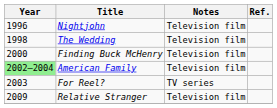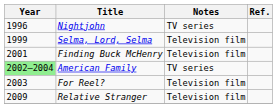 <table class="wikitable sortable">
 <tr>
 <th>Year</th>
 <th>Title</th>
 <th>Notes</th>
 <th class="unsortable">Ref.</th>
 </tr>
 <tr>
 <td>1996</td>
 <td><em><a href='#'>Nightjohn</a></em></td>
+<td>TV series</td>
+<td></td>
+</tr>
+<tr>
+<td>1999</td>
+<td><em><a href='#'>Selma, Lord, Selma</a></em></td>
 <td>Television film</td>
 <td></td>
 </tr>
 <tr>
-<td>1998</td>
-<td><em><a href='#'>The Wedding</a></em></td>
-<td>Television film</td>
-<td></td>
-</tr>
-<tr>
-<td>2000</td>
+<td>2001</td>
 <td><em>Finding Buck McHenry</em></td>
 <td>Television film</td>
 <td></td>
 </tr>
 <tr>
 <td style="background: lightgreen;">2002–2004</td>
 <td><em><a href='#'>American Family</a></em></td>
-<td>Television film</td>
+<td>TV series</td>
 <td></td>
 </tr>
 <tr>
 <td>2003</td>
 <td><em>For Reel?</em></td>
-<td>TV series</td>
+<td>Television film</td>
 <td></td>
 </tr>
 <tr>
 <td>2009</td>
 <td><em>Relative Stranger</em></td>
 <td>Television film</td>
 <td></td>
 </tr>
 <tr>
 </tr>
 </table>
